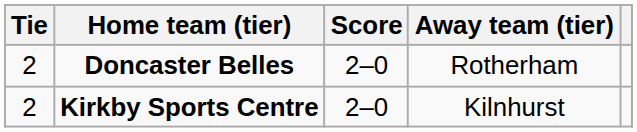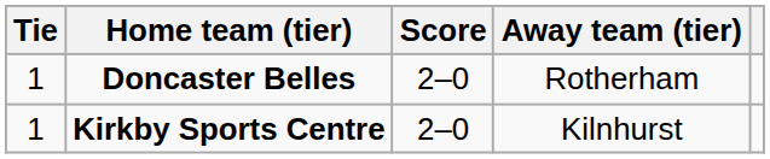 <table class="wikitable" style="text-align:center; font-size:85%">
 <tr>
 <th>Tie</th>
 <th>Home team (tier)</th>
 <th>Score</th>
 <th>Away team (tier)</th>
 <th></th>
 </tr>
 <tr>
-<td align="center">2</td>
+<td align="center">1</td>
 <td><strong>Doncaster Belles</strong></td>
 <td align="center">2–0</td>
 <td>Rotherham</td>
 <td></td>
 </tr>
 <tr>
-<td align="center">2</td>
+<td align="center">1</td>
 <td><strong>Kirkby Sports Centre</strong></td>
 <td align="center">2–0</td>
 <td>Kilnhurst</td>
 <td></td>
 </tr>
 </table>
